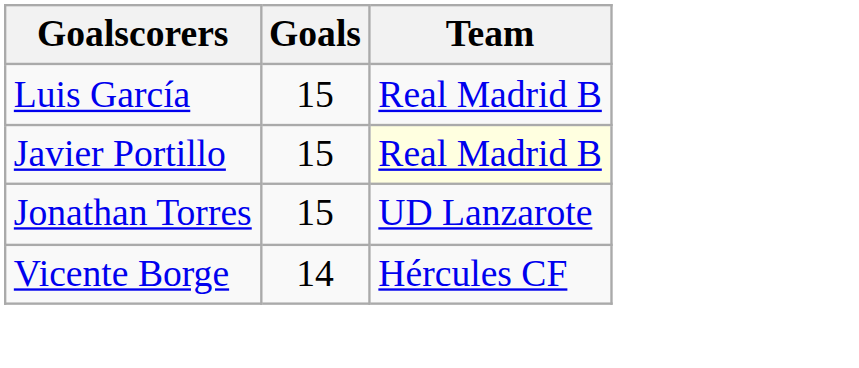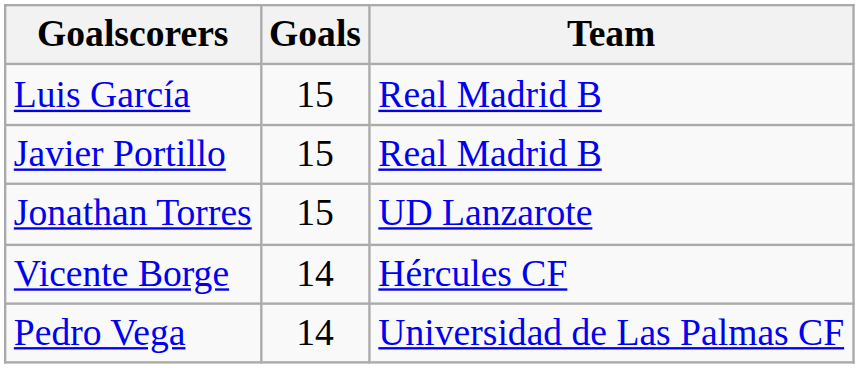 <table class="wikitable sortable">
 <tr>
 <th>Goalscorers</th>
 <th>Goals</th>
 <th>Team</th>
 </tr>
 <tr>
 <td> <a href='#'>Luis García</a></td>
 <td align=center>15</td>
 <td><a href='#'>Real Madrid B</a></td>
 </tr>
 <tr>
 <td> <a href='#'>Javier Portillo</a></td>
 <td align=center>15</td>
-<td style="background: lightyellow;"><a href='#'>Real Madrid B</a></td>
+<td><a href='#'>Real Madrid B</a></td>
 </tr>
 <tr>
 <td> <a href='#'>Jonathan Torres</a></td>
 <td align=center>15</td>
 <td><a href='#'>UD Lanzarote</a></td>
 </tr>
 <tr>
 <td> <a href='#'>Vicente Borge</a></td>
 <td align=center>14</td>
 <td><a href='#'>Hércules CF</a></td>
 </tr>
+<tr>
+<td> <a href='#'>Pedro Vega</a></td>
+<td align=center>14</td>
+<td><a href='#'>Universidad de Las Palmas CF</a></td>
+</tr>
 </table>
